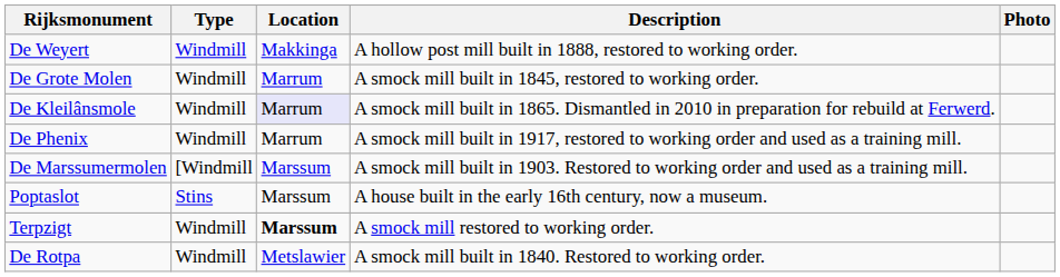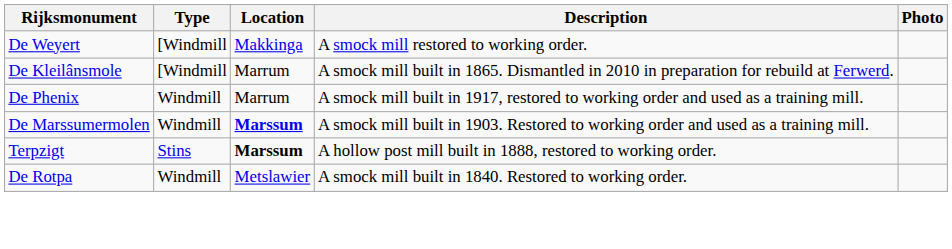 <table class="wikitable">
 <tr>
 <th>Rijksmonument</th>
 <th>Type</th>
 <th>Location</th>
 <th>Description</th>
 <th>Photo</th>
 </tr>
 <tr>
 <td><a href='#'>De Weyert</a><br></td>
-<td><a href='#'>Windmill</a></td>
+<td>[Windmill</td>
 <td><a href='#'>Makkinga</a></td>
-<td>A hollow post mill built in 1888, restored to working order.</td>
-<td></td>
-</tr>
-<tr>
-<td><a href='#'>De Grote Molen</a><br></td>
-<td>Windmill</td>
-<td><a href='#'>Marrum</a></td>
-<td>A smock mill built in 1845, restored to working order.</td>
+<td>A <a href='#'>smock mill</a> restored to working order.</td>
 <td></td>
 </tr>
 <tr>
 <td><a href='#'>De Kleilânsmole</a><br></td>
-<td>Windmill</td>
-<td style="background: lavender;">Marrum</td>
+<td>[Windmill</td>
+<td>Marrum</td>
 <td>A smock mill built in 1865. Dismantled in 2010 in preparation for rebuild at <a href='#'>Ferwerd</a>.</td>
 <td></td>
 </tr>
 <tr>
 <td><a href='#'>De Phenix</a><br></td>
 <td>Windmill</td>
 <td>Marrum</td>
 <td>A smock mill built in 1917, restored to working order and used as a training mill.</td>
 <td></td>
 </tr>
 <tr>
 <td><a href='#'>De Marssumermolen</a><br></td>
-<td>[Windmill</td>
-<td><a href='#'>Marssum</a></td>
+<td>Windmill</td>
+<td><strong><a href='#'>Marssum</a></strong></td>
 <td>A smock mill built in 1903. Restored to working order and used as a training mill.</td>
 <td></td>
 </tr>
 <tr>
-<td><a href='#'>Poptaslot</a><br></td>
+<td><a href='#'>Terpzigt</a><br></td>
 <td><a href='#'>Stins</a></td>
-<td>Marssum</td>
-<td>A house built in the early 16th century, now a museum.</td>
-<td></td>
-</tr>
-<tr>
-<td><a href='#'>Terpzigt</a><br></td>
-<td>Windmill</td>
 <td><strong>Marssum</strong></td>
-<td>A <a href='#'>smock mill</a> restored to working order.</td>
+<td>A hollow post mill built in 1888, restored to working order.</td>
 <td></td>
 </tr>
 <tr>
 <td><a href='#'>De Rotpa</a><br></td>
 <td>Windmill</td>
 <td><a href='#'>Metslawier</a></td>
 <td>A smock mill built in 1840. Restored to working order.</td>
 <td></td>
 </tr>
 </table>
